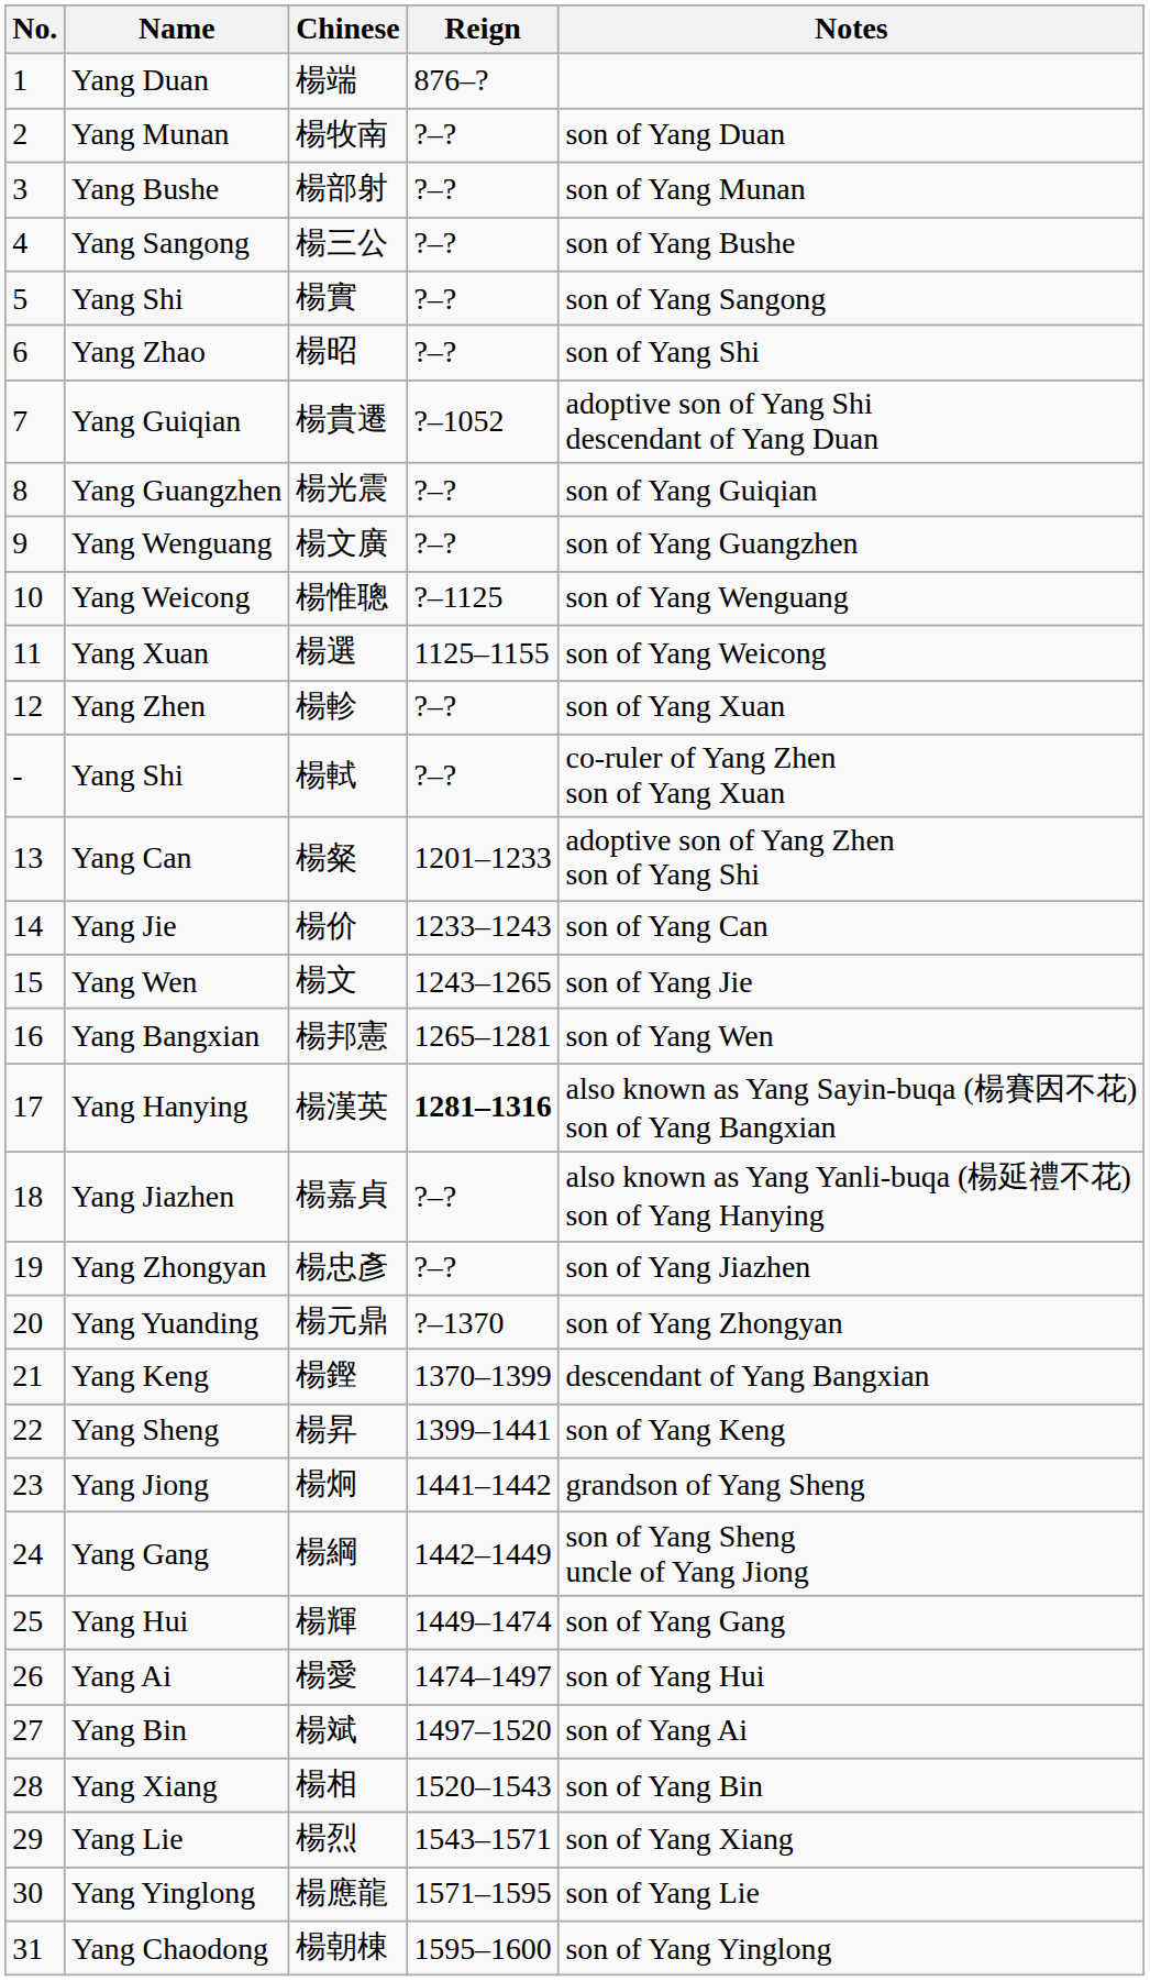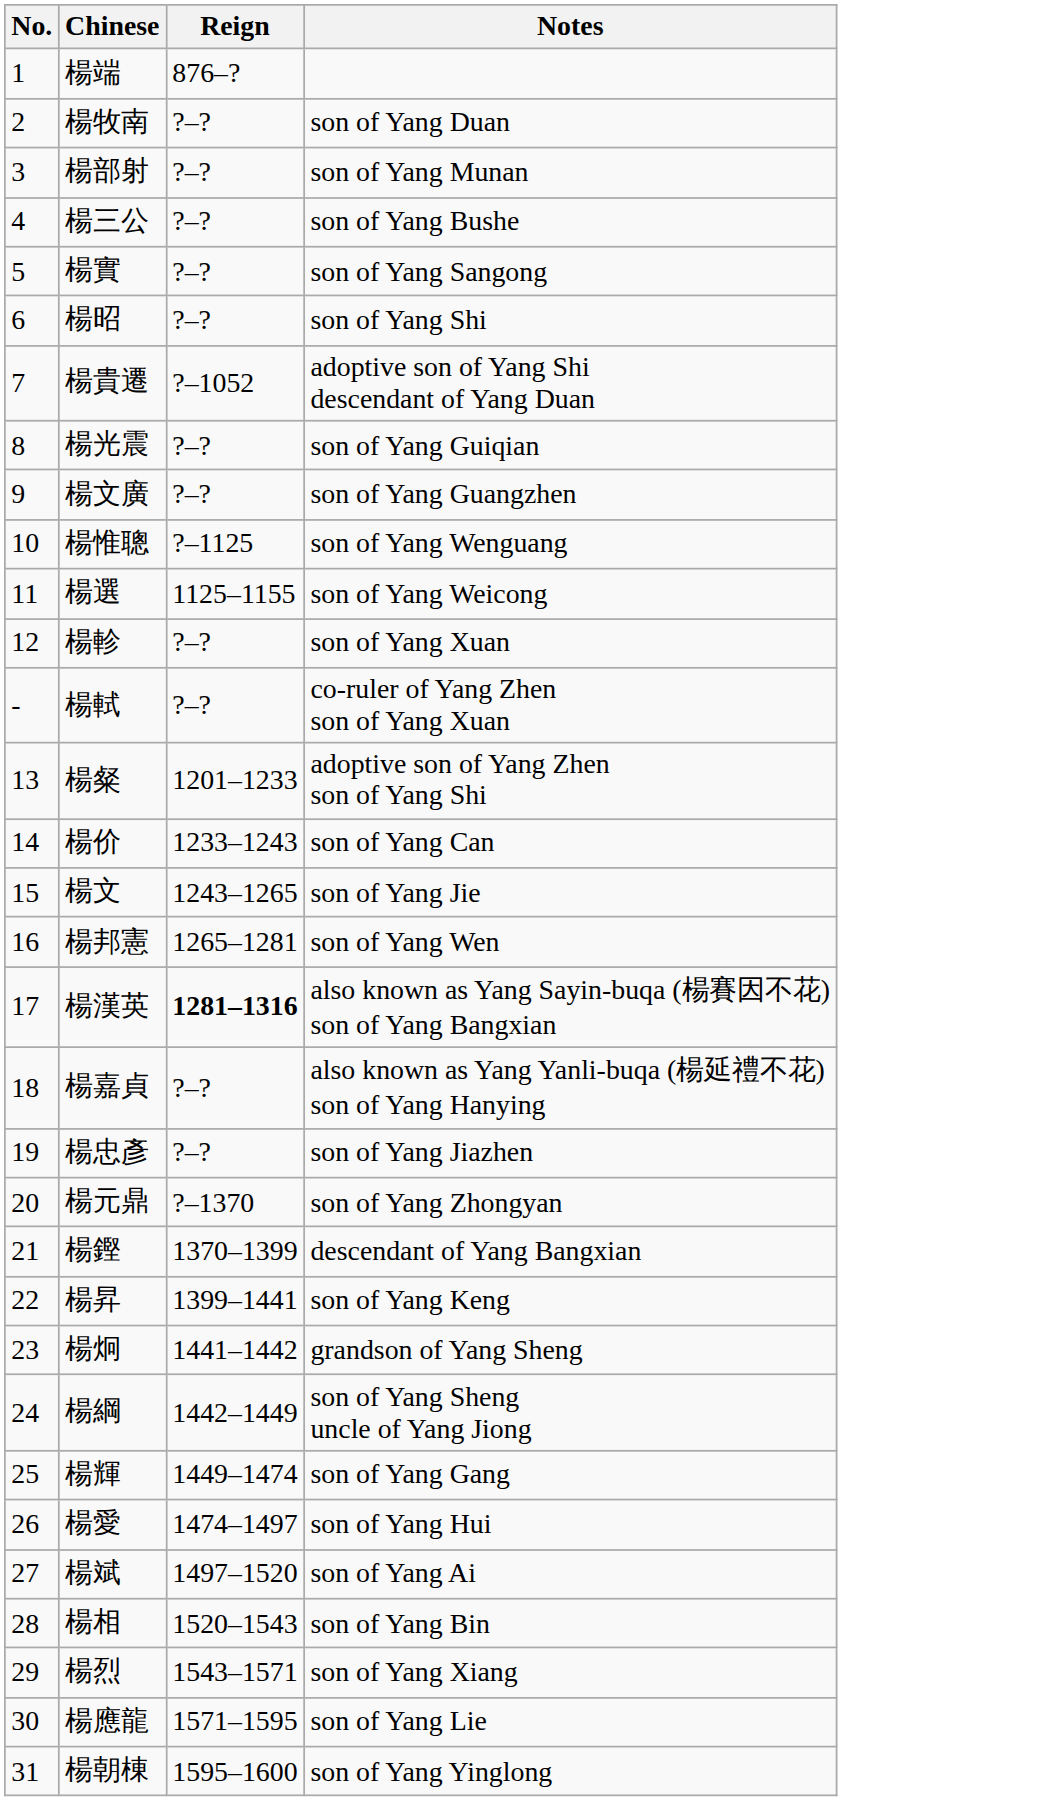 <table class="wikitable">
 <tr>
 <th>No.</th>
-<th>Name</th>
 <th>Chinese</th>
 <th>Reign</th>
 <th>Notes</th>
 </tr>
 <tr>
 <td>1</td>
-<td>Yang Duan</td>
 <td>楊端</td>
 <td>876–?</td>
 <td></td>
 </tr>
 <tr>
 <td>2</td>
-<td>Yang Munan</td>
 <td>楊牧南</td>
 <td>?–?</td>
 <td>son of Yang Duan</td>
 </tr>
 <tr>
 <td>3</td>
-<td>Yang Bushe</td>
 <td>楊部射</td>
 <td>?–?</td>
 <td>son of Yang Munan</td>
 </tr>
 <tr>
 <td>4</td>
-<td>Yang Sangong</td>
 <td>楊三公</td>
 <td>?–?</td>
 <td>son of Yang Bushe</td>
 </tr>
 <tr>
 <td>5</td>
-<td>Yang Shi</td>
 <td>楊實</td>
 <td>?–?</td>
 <td>son of Yang Sangong</td>
 </tr>
 <tr>
 <td>6</td>
-<td>Yang Zhao</td>
 <td>楊昭</td>
 <td>?–?</td>
 <td>son of Yang Shi</td>
 </tr>
 <tr>
 <td>7</td>
-<td>Yang Guiqian</td>
 <td>楊貴遷</td>
 <td>?–1052</td>
 <td>adoptive son of Yang Shi<br>descendant of Yang Duan</td>
 </tr>
 <tr>
 <td>8</td>
-<td>Yang Guangzhen</td>
 <td>楊光震</td>
 <td>?–?</td>
 <td>son of Yang Guiqian</td>
 </tr>
 <tr>
 <td>9</td>
-<td>Yang Wenguang</td>
 <td>楊文廣</td>
 <td>?–?</td>
 <td>son of Yang Guangzhen</td>
 </tr>
 <tr>
 <td>10</td>
-<td>Yang Weicong</td>
 <td>楊惟聰</td>
 <td>?–1125</td>
 <td>son of Yang Wenguang</td>
 </tr>
 <tr>
 <td>11</td>
-<td>Yang Xuan</td>
 <td>楊選</td>
 <td>1125–1155</td>
 <td>son of Yang Weicong</td>
 </tr>
 <tr>
 <td>12</td>
-<td>Yang Zhen</td>
 <td>楊軫</td>
 <td>?–?</td>
 <td>son of Yang Xuan</td>
 </tr>
 <tr>
 <td>-</td>
-<td>Yang Shi</td>
 <td>楊軾</td>
 <td>?–?</td>
 <td>co-ruler of Yang Zhen<br>son of Yang Xuan</td>
 </tr>
 <tr>
 <td>13</td>
-<td>Yang Can</td>
 <td>楊粲</td>
 <td>1201–1233</td>
 <td>adoptive son of Yang Zhen<br>son of Yang Shi</td>
 </tr>
 <tr>
 <td>14</td>
-<td>Yang Jie</td>
 <td>楊价</td>
 <td>1233–1243</td>
 <td>son of Yang Can</td>
 </tr>
 <tr>
 <td>15</td>
-<td>Yang Wen</td>
 <td>楊文</td>
 <td>1243–1265</td>
 <td>son of Yang Jie</td>
 </tr>
 <tr>
 <td>16</td>
-<td>Yang Bangxian</td>
 <td>楊邦憲</td>
 <td>1265–1281</td>
 <td>son of Yang Wen</td>
 </tr>
 <tr>
 <td>17</td>
-<td>Yang Hanying</td>
 <td>楊漢英</td>
 <td><strong>1281–1316</strong></td>
 <td>also known as Yang Sayin-buqa (楊賽因不花)<br>son of Yang Bangxian</td>
 </tr>
 <tr>
 <td>18</td>
-<td>Yang Jiazhen</td>
 <td>楊嘉貞</td>
 <td>?–?</td>
 <td>also known as Yang Yanli-buqa (楊延禮不花)<br>son of Yang Hanying</td>
 </tr>
 <tr>
 <td>19</td>
-<td>Yang Zhongyan</td>
 <td>楊忠彥</td>
 <td>?–?</td>
 <td>son of Yang Jiazhen</td>
 </tr>
 <tr>
 <td>20</td>
-<td>Yang Yuanding</td>
 <td>楊元鼎</td>
 <td>?–1370</td>
 <td>son of Yang Zhongyan</td>
 </tr>
 <tr>
 <td>21</td>
-<td>Yang Keng</td>
 <td>楊鏗</td>
 <td>1370–1399</td>
 <td>descendant of Yang Bangxian</td>
 </tr>
 <tr>
 <td>22</td>
-<td>Yang Sheng</td>
 <td>楊昇</td>
 <td>1399–1441</td>
 <td>son of Yang Keng</td>
 </tr>
 <tr>
 <td>23</td>
-<td>Yang Jiong</td>
 <td>楊炯</td>
 <td>1441–1442</td>
 <td>grandson of Yang Sheng</td>
 </tr>
 <tr>
 <td>24</td>
-<td>Yang Gang</td>
 <td>楊綱</td>
 <td>1442–1449</td>
 <td>son of Yang Sheng<br>uncle of Yang Jiong</td>
 </tr>
 <tr>
 <td>25</td>
-<td>Yang Hui</td>
 <td>楊輝</td>
 <td>1449–1474</td>
 <td>son of Yang Gang</td>
 </tr>
 <tr>
 <td>26</td>
-<td>Yang Ai</td>
 <td>楊愛</td>
 <td>1474–1497</td>
 <td>son of Yang Hui</td>
 </tr>
 <tr>
 <td>27</td>
-<td>Yang Bin</td>
 <td>楊斌</td>
 <td>1497–1520</td>
 <td>son of Yang Ai</td>
 </tr>
 <tr>
 <td>28</td>
-<td>Yang Xiang</td>
 <td>楊相</td>
 <td>1520–1543</td>
 <td>son of Yang Bin</td>
 </tr>
 <tr>
 <td>29</td>
-<td>Yang Lie</td>
 <td>楊烈</td>
 <td>1543–1571</td>
 <td>son of Yang Xiang</td>
 </tr>
 <tr>
 <td>30</td>
-<td>Yang Yinglong</td>
 <td>楊應龍</td>
 <td>1571–1595</td>
 <td>son of Yang Lie</td>
 </tr>
 <tr>
 <td>31</td>
-<td>Yang Chaodong</td>
 <td>楊朝棟</td>
 <td>1595–1600</td>
 <td>son of Yang Yinglong</td>
 </tr>
 </table>
